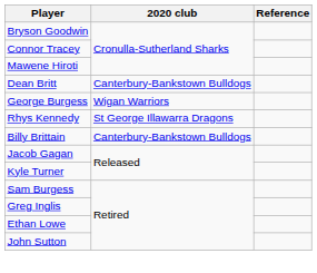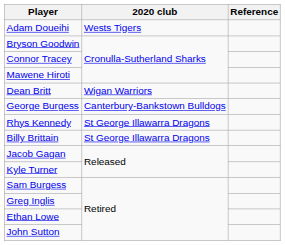 <table class="wikitable">
 <tr>
 <th>Player</th>
 <th>2020 club</th>
 <th>Reference</th>
+</tr>
+<tr>
+<td><a href='#'>Adam Doueihi</a></td>
+<td> <a href='#'>Wests Tigers</a></td>
+<td></td>
 </tr>
 <tr>
 <td><a href='#'>Bryson Goodwin</a></td>
 <td rowspan="3"> <a href='#'>Cronulla-Sutherland Sharks</a></td>
 <td></td>
 </tr>
 <tr>
 <td><a href='#'>Connor Tracey</a></td>
 <td></td>
 </tr>
 <tr>
 <td><a href='#'>Mawene Hiroti</a></td>
 <td></td>
 </tr>
 <tr>
 <td><a href='#'>Dean Britt</a></td>
-<td> <a href='#'>Canterbury-Bankstown Bulldogs</a></td>
+<td> <a href='#'>Wigan Warriors</a></td>
 <td></td>
 </tr>
 <tr>
 <td><a href='#'>George Burgess</a></td>
-<td> <a href='#'>Wigan Warriors</a></td>
+<td> <a href='#'>Canterbury-Bankstown Bulldogs</a></td>
 <td></td>
 </tr>
 <tr>
 <td><a href='#'>Rhys Kennedy</a></td>
 <td> <a href='#'>St George Illawarra Dragons</a></td>
 <td></td>
 </tr>
 <tr>
 <td><a href='#'>Billy Brittain</a></td>
-<td> <a href='#'>Canterbury-Bankstown Bulldogs</a></td>
+<td> <a href='#'>St George Illawarra Dragons</a></td>
 <td></td>
 </tr>
 <tr>
 <td><a href='#'>Jacob Gagan</a></td>
 <td rowspan="2">Released</td>
 <td></td>
 </tr>
 <tr>
 <td><a href='#'>Kyle Turner</a></td>
 <td></td>
 </tr>
 <tr>
 <td><a href='#'>Sam Burgess</a></td>
 <td rowspan="4">Retired</td>
 <td></td>
 </tr>
 <tr>
 <td><a href='#'>Greg Inglis</a></td>
 <td></td>
 </tr>
 <tr>
 <td><a href='#'>Ethan Lowe</a></td>
 <td></td>
 </tr>
 <tr>
 <td><a href='#'>John Sutton</a></td>
 <td></td>
 </tr>
 </table>
